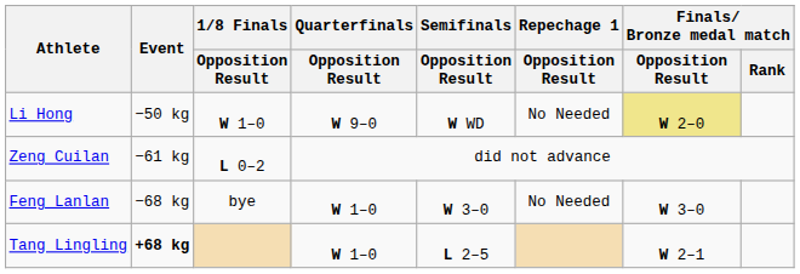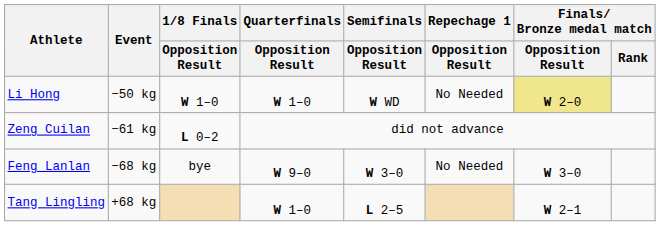 <table class=wikitable style="font-size:90%">
 <tr>
 <th rowspan=2>Athlete</th>
 <th rowspan=2>Event</th>
 <th>1/8 Finals</th>
 <th>Quarterfinals</th>
 <th>Semifinals</th>
 <th>Repechage 1</th>
 <th colspan=2>Finals/<br>Bronze medal match</th>
 </tr>
 <tr>
 <th>Opposition<br>Result</th>
 <th>Opposition<br>Result</th>
 <th>Opposition<br>Result</th>
 <th>Opposition<br>Result</th>
 <th>Opposition<br>Result</th>
 <th>Rank</th>
 </tr>
 <tr>
 <td><a href='#'>Li Hong</a></td>
 <td>−50 kg</td>
 <td align=center><br><strong>W</strong> 1–0</td>
-<td align=center><br><strong>W</strong> 9–0</td>
+<td align=center><br><strong>W</strong> 1–0</td>
 <td align=center><br><strong>W</strong> WD</td>
 <td align=center>No Needed</td>
 <td align=center style="background: khaki;"><br><strong>W</strong> 2–0</td>
 <td align=center></td>
 </tr>
 <tr>
 <td><a href='#'>Zeng Cuilan</a></td>
 <td>−61 kg</td>
 <td align=center><br><strong>L</strong> 0–2</td>
 <td style="text-align:center;" colspan="5">did not advance</td>
 </tr>
 <tr>
 <td><a href='#'>Feng Lanlan</a></td>
 <td>−68 kg</td>
 <td align=center>bye</td>
-<td align=center><br><strong>W</strong> 1–0</td>
+<td align=center><br><strong>W</strong> 9–0</td>
 <td align=center><br><strong>W</strong> 3–0</td>
 <td align=center>No Needed</td>
 <td align=center><br><strong>W</strong> 3–0</td>
 <td align=center></td>
 </tr>
 <tr>
 <td><a href='#'>Tang Lingling</a></td>
-<td><strong>+68 kg</strong></td>
+<td>+68 kg</td>
 <td style="background:wheat;"></td>
 <td align=center><br><strong>W</strong> 1–0</td>
 <td align=center><br><strong>L</strong> 2–5</td>
 <td style="background:wheat;"></td>
 <td align=center><br><strong>W</strong> 2–1</td>
 <td align=center></td>
 </tr>
 </table>
